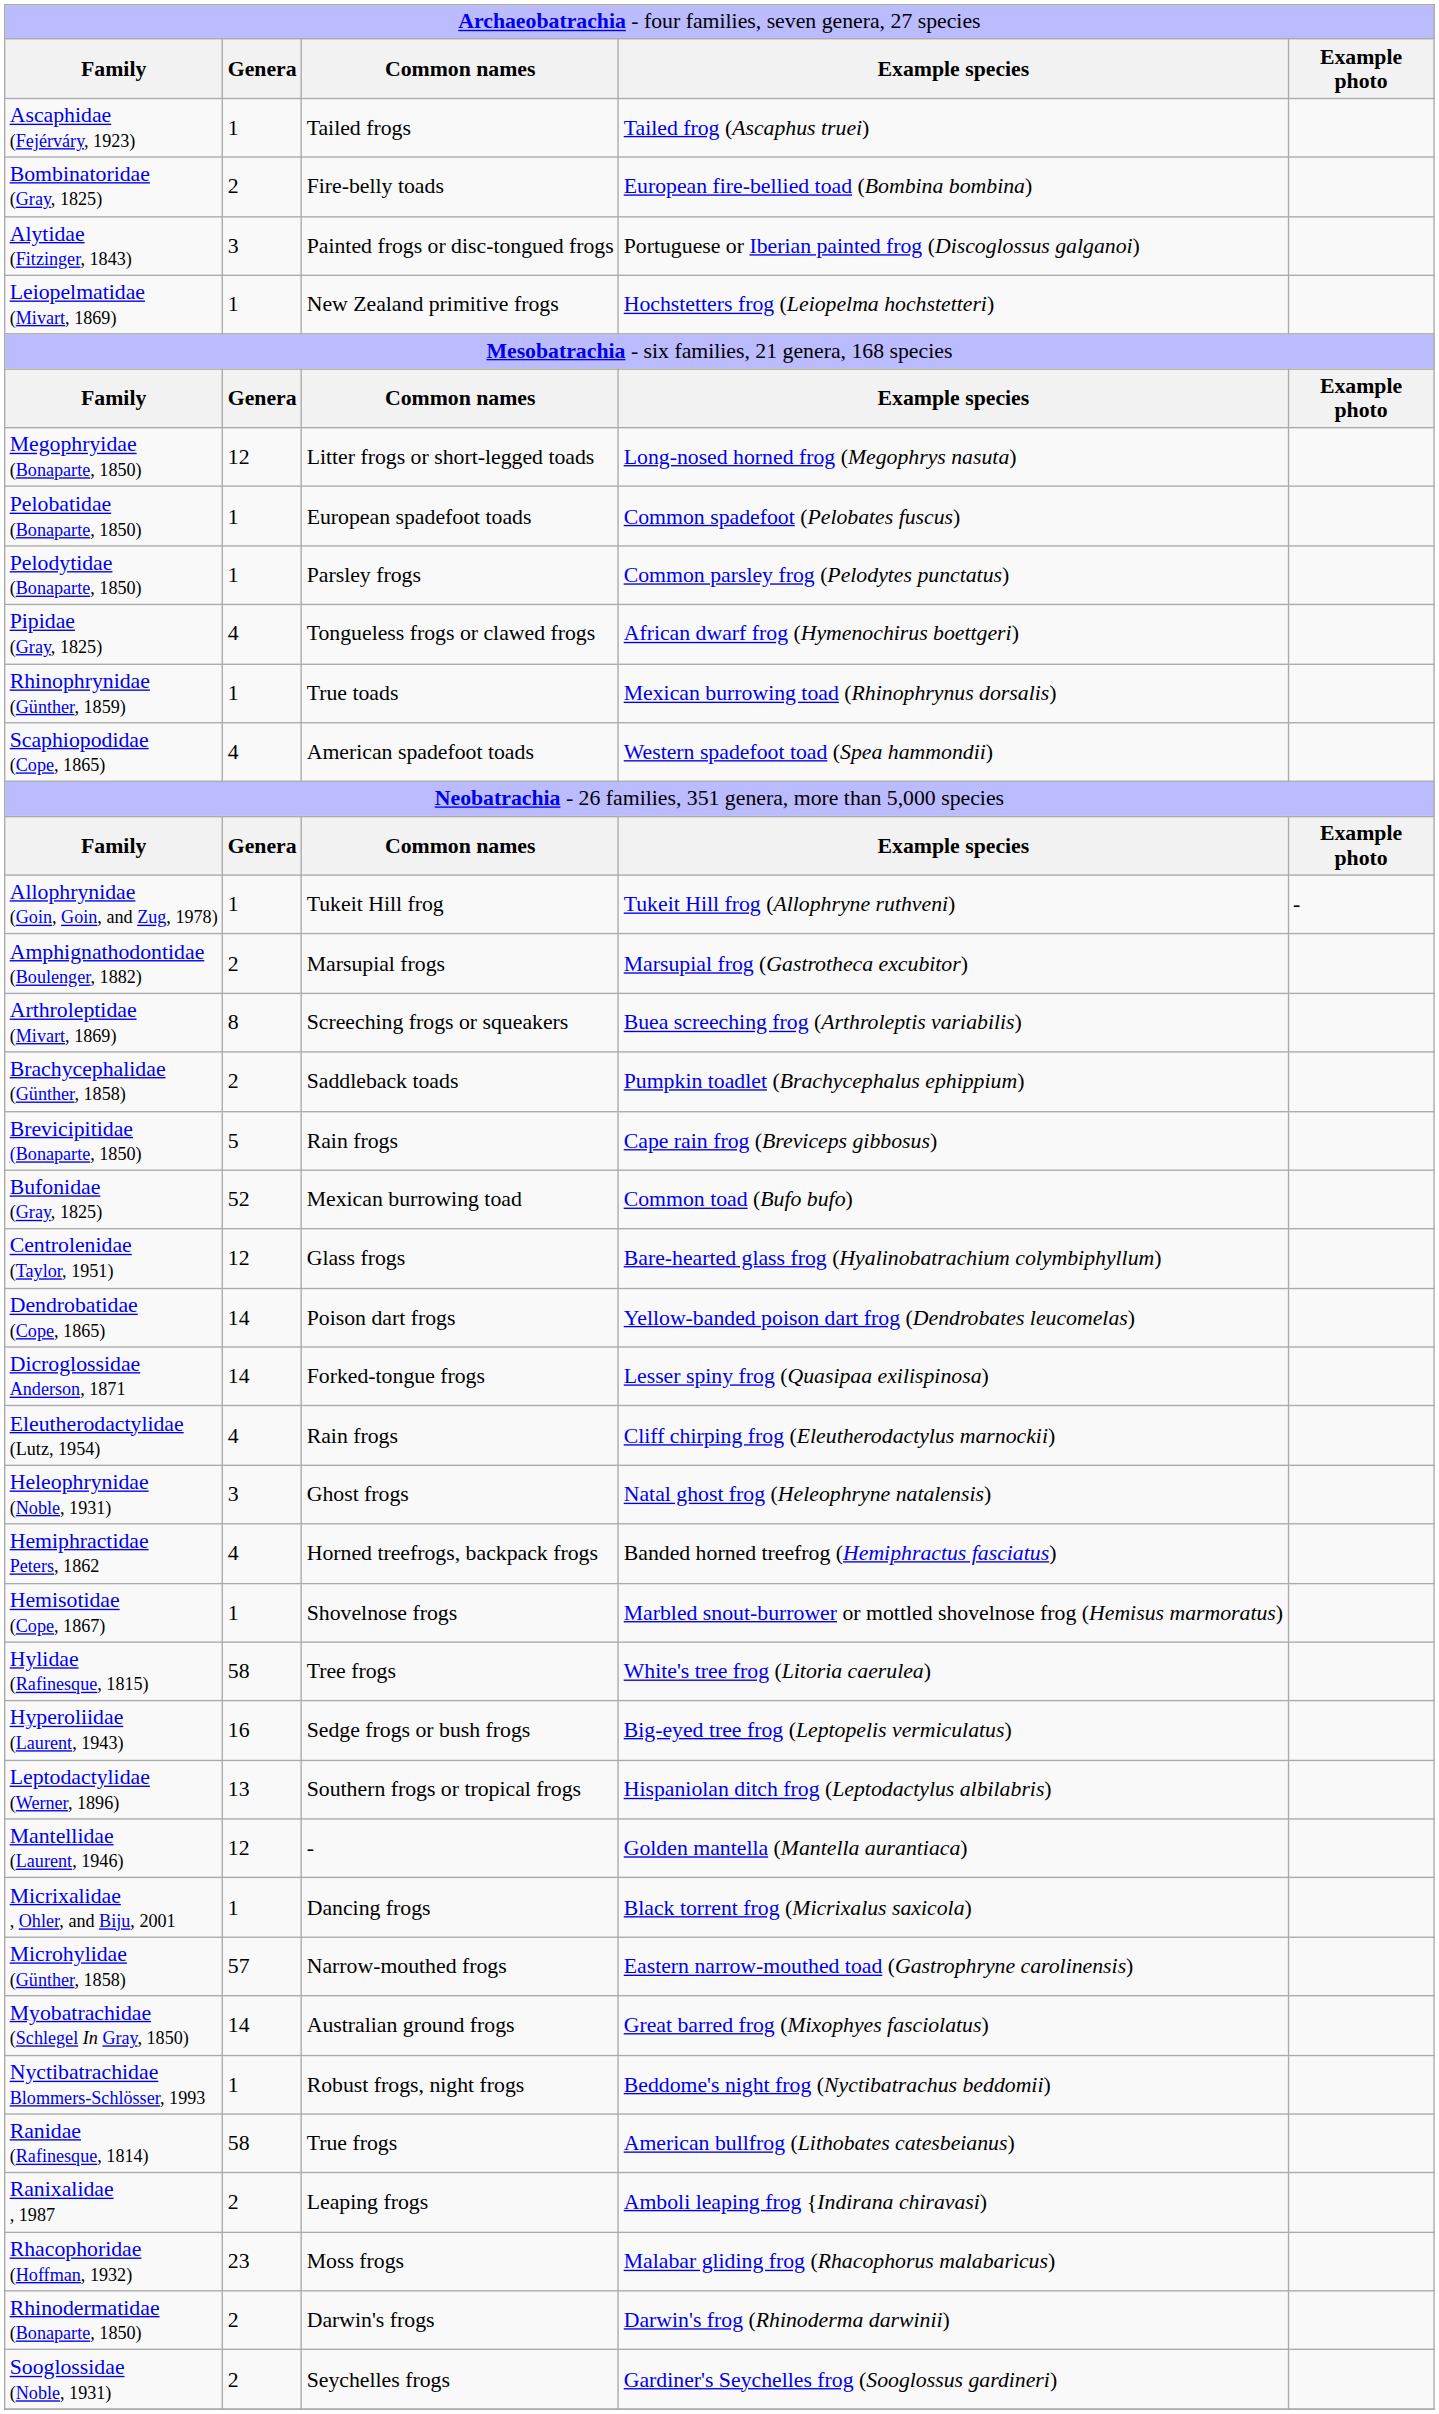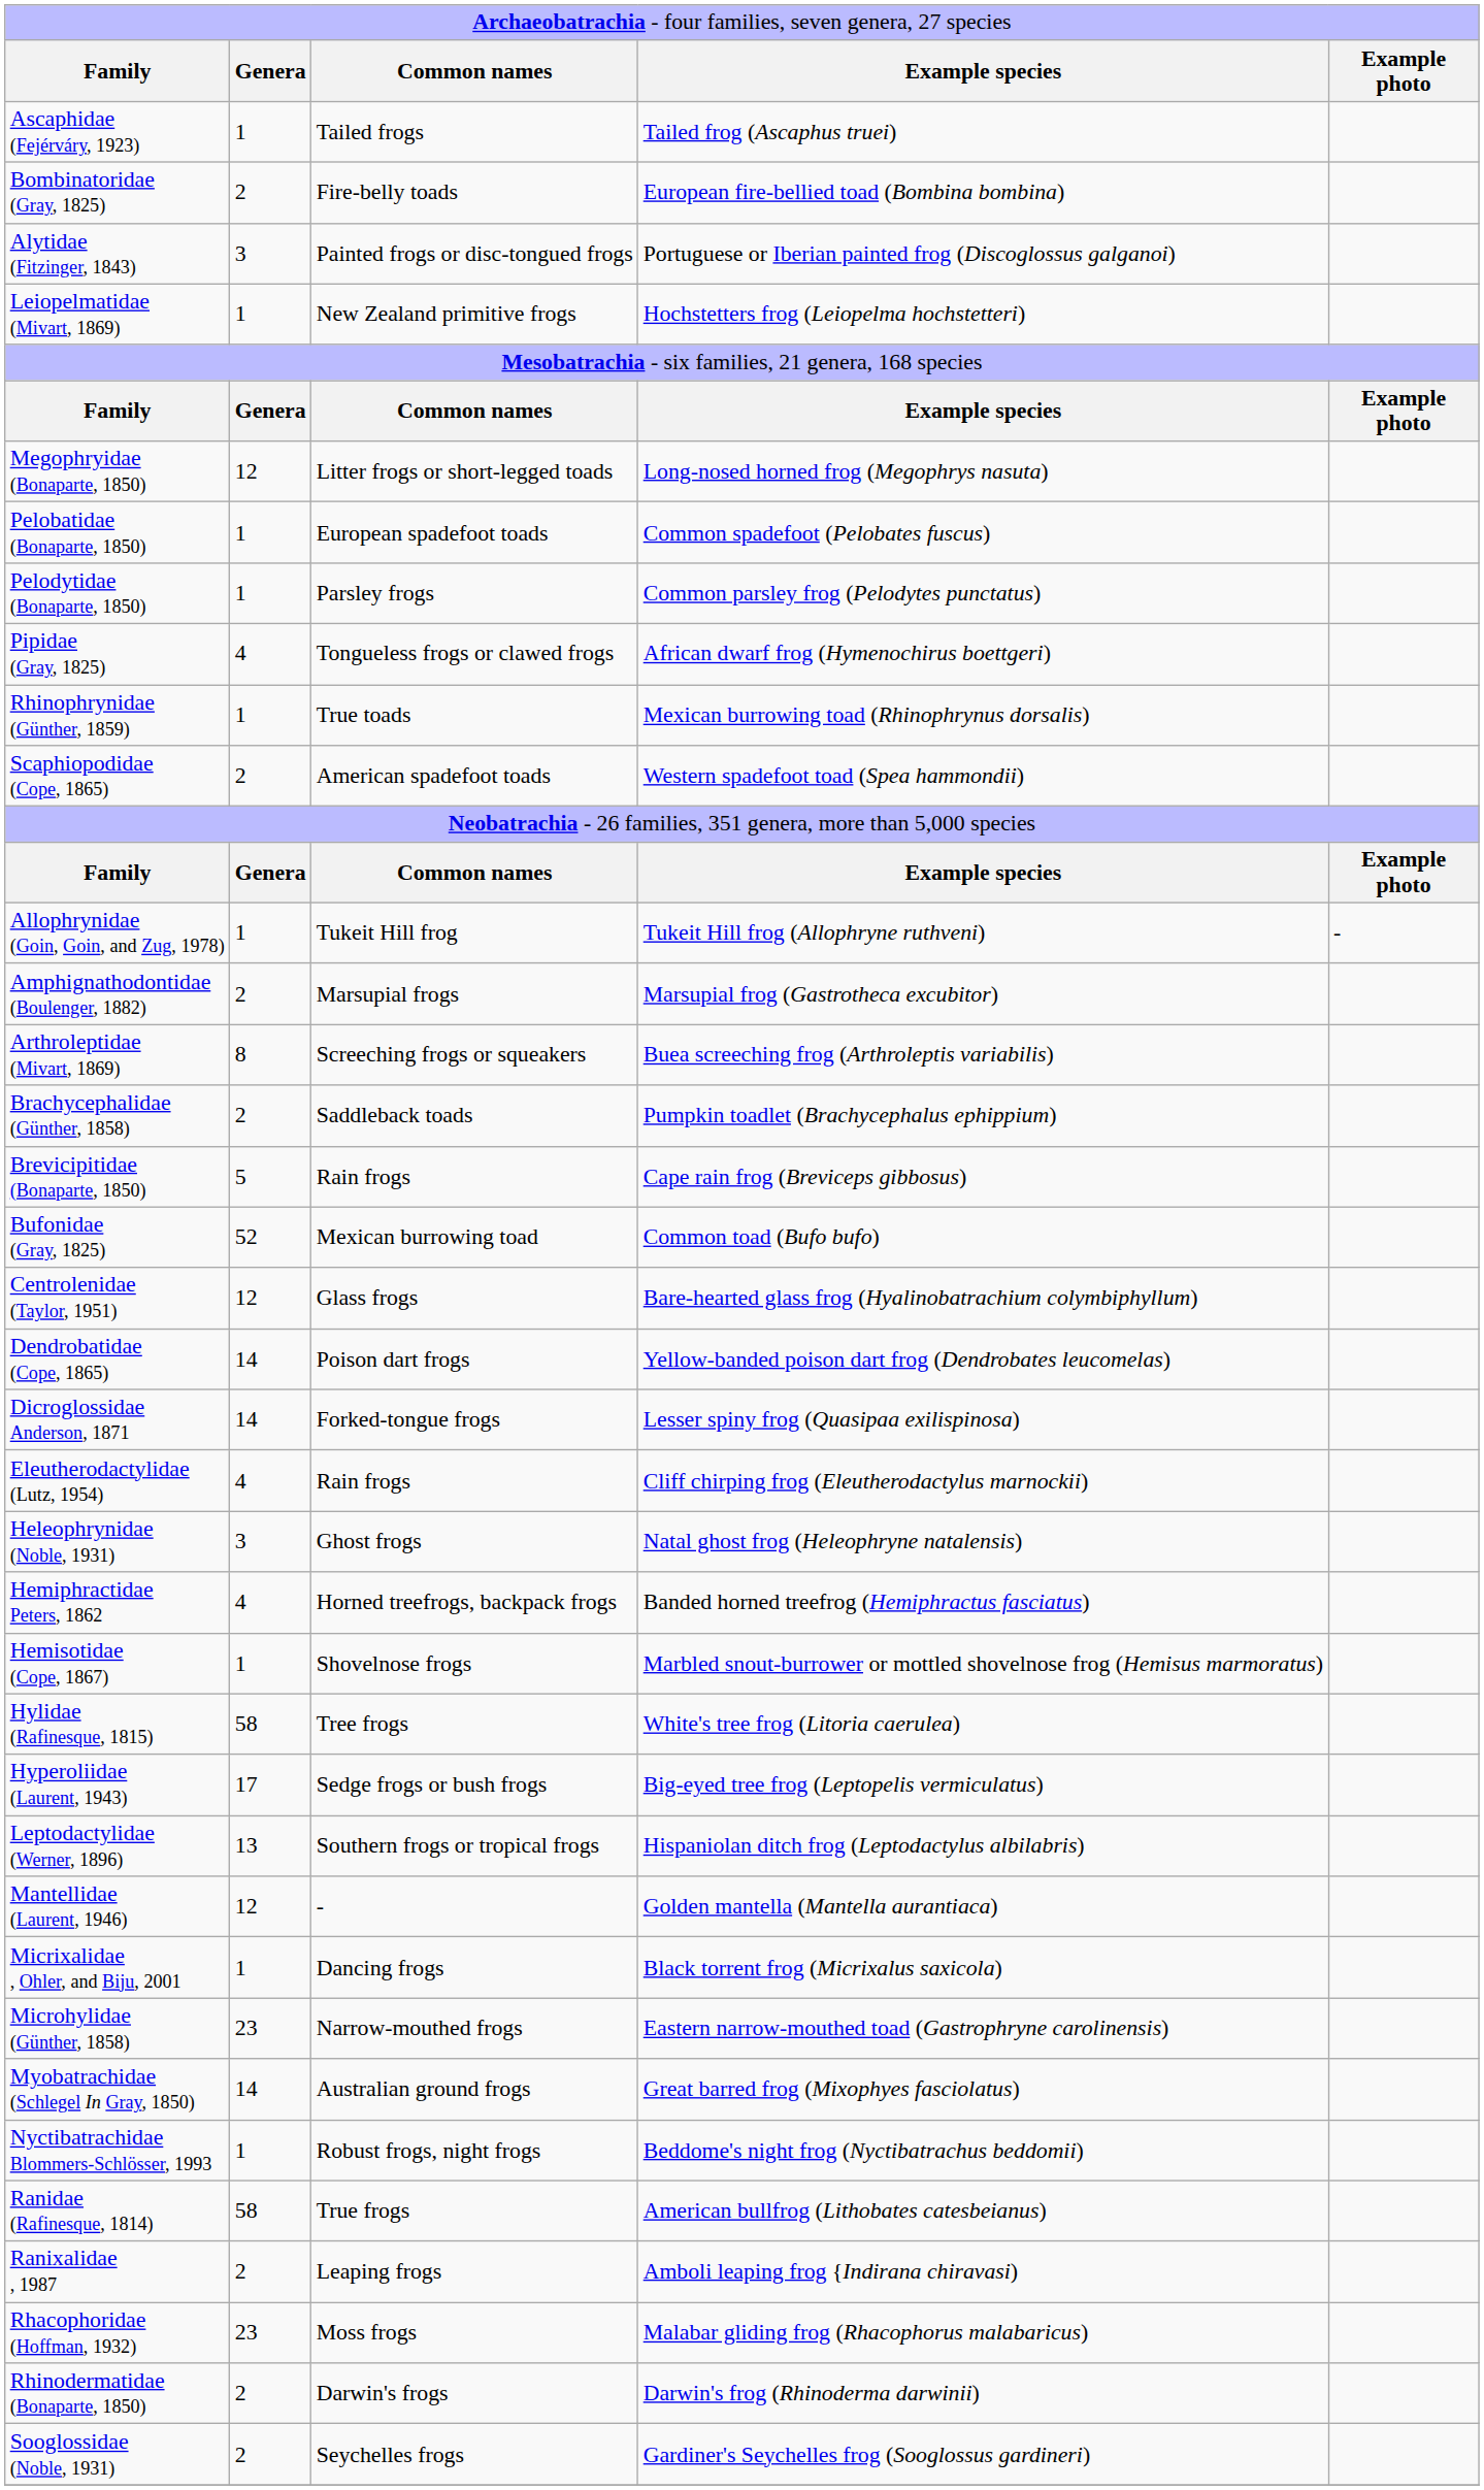 <table class="wikitable">
 <tr>
 <td colspan="100%" align="center" bgcolor="#BBBBFF"><strong><a href='#'>Archaeobatrachia</a></strong> - four families, seven genera, 27 species</td>
 </tr>
 <tr>
 <th>Family</th>
 <th>Genera</th>
 <th>Common names</th>
 <th>Example species</th>
 <th Width=100 px>Example photo</th>
 </tr>
 <tr>
 <td><a href='#'>Ascaphidae</a> <br><small>(<a href='#'>Fejérváry</a>, 1923)</small></td>
 <td>1</td>
 <td>Tailed frogs</td>
 <td><a href='#'>Tailed frog</a> (<em>Ascaphus truei</em>)</td>
 <td></td>
 </tr>
 <tr>
 <td><a href='#'>Bombinatoridae</a><br><small>(<a href='#'>Gray</a>, 1825)</small></td>
 <td>2</td>
 <td>Fire-belly toads</td>
 <td><a href='#'>European fire-bellied toad</a> (<em>Bombina bombina</em>)</td>
 <td></td>
 </tr>
 <tr>
 <td><a href='#'>Alytidae</a><br><small>(<a href='#'>Fitzinger</a>, 1843)</small></td>
 <td>3</td>
 <td>Painted frogs or disc-tongued frogs</td>
 <td>Portuguese or <a href='#'>Iberian painted frog</a> (<em>Discoglossus galganoi</em>)</td>
 <td></td>
 </tr>
 <tr>
 <td><a href='#'>Leiopelmatidae</a><br><small>(<a href='#'>Mivart</a>, 1869)</small></td>
 <td>1</td>
 <td>New Zealand primitive frogs</td>
 <td><a href='#'>Hochstetters frog</a> (<em>Leiopelma hochstetteri</em>)</td>
 <td></td>
 </tr>
 <tr>
 <td colspan="100%" align="center" bgcolor="#BBBBFF"><strong><a href='#'>Mesobatrachia</a></strong> - six families, 21 genera, 168 species</td>
 </tr>
 <tr>
 <th>Family</th>
 <th>Genera</th>
 <th>Common names</th>
 <th>Example species</th>
 <th>Example photo</th>
 </tr>
 <tr>
 <td><a href='#'>Megophryidae</a> <br><small>(<a href='#'>Bonaparte</a>, 1850)</small></td>
 <td>12</td>
 <td>Litter frogs or short-legged toads</td>
 <td><a href='#'>Long-nosed horned frog</a> (<em>Megophrys nasuta</em>)</td>
 <td></td>
 </tr>
 <tr>
 <td><a href='#'>Pelobatidae</a> <br><small>(<a href='#'>Bonaparte</a>, 1850)</small></td>
 <td>1</td>
 <td>European spadefoot toads</td>
 <td><a href='#'>Common spadefoot</a> (<em>Pelobates fuscus</em>)</td>
 <td></td>
 </tr>
 <tr>
 <td><a href='#'>Pelodytidae</a> <br><small>(<a href='#'>Bonaparte</a>, 1850)</small></td>
 <td>1</td>
 <td>Parsley frogs</td>
 <td><a href='#'>Common parsley frog</a> (<em>Pelodytes punctatus</em>)</td>
 <td></td>
 </tr>
 <tr>
 <td><a href='#'>Pipidae</a> <br><small>(<a href='#'>Gray</a>, 1825)</small></td>
 <td>4</td>
 <td>Tongueless frogs or clawed frogs</td>
 <td><a href='#'>African dwarf frog</a> (<em>Hymenochirus boettgeri</em>)</td>
 <td></td>
 </tr>
 <tr>
 <td><a href='#'>Rhinophrynidae</a> <br><small>(<a href='#'>Günther</a>, 1859)</small></td>
 <td>1</td>
 <td>True toads</td>
 <td><a href='#'>Mexican burrowing toad</a> (<em>Rhinophrynus dorsalis</em>)</td>
 <td></td>
 </tr>
 <tr>
 <td><a href='#'>Scaphiopodidae</a> <br><small>(<a href='#'>Cope</a>, 1865)</small></td>
-<td>4</td>
+<td>2</td>
 <td>American spadefoot toads</td>
 <td><a href='#'>Western spadefoot toad</a> (<em>Spea hammondii</em>)</td>
 <td></td>
 </tr>
 <tr>
 <td colspan="100%" align="center" bgcolor="#BBBBFF"><strong><a href='#'>Neobatrachia</a></strong> - 26 families, 351 genera, more than 5,000 species</td>
 </tr>
 <tr>
 <th>Family</th>
 <th>Genera</th>
 <th>Common names</th>
 <th>Example species</th>
 <th>Example photo</th>
 </tr>
 <tr>
 <td><a href='#'>Allophrynidae</a> <br><small>(<a href='#'>Goin</a>, <a href='#'>Goin</a>, and <a href='#'>Zug</a>, 1978)</small></td>
 <td>1</td>
 <td>Tukeit Hill frog</td>
 <td><a href='#'>Tukeit Hill frog</a> (<em>Allophryne ruthveni</em>)</td>
 <td>-</td>
 </tr>
 <tr>
 <td><a href='#'>Amphignathodontidae</a> <br><small>(<a href='#'>Boulenger</a>, 1882)</small></td>
 <td>2</td>
 <td>Marsupial frogs</td>
 <td><a href='#'>Marsupial frog</a> (<em>Gastrotheca excubitor</em>)</td>
 <td></td>
 </tr>
 <tr>
 <td><a href='#'>Arthroleptidae</a> <br><small>(<a href='#'>Mivart</a>, 1869)</small></td>
 <td>8</td>
 <td>Screeching frogs or squeakers</td>
 <td><a href='#'>Buea screeching frog</a> (<em>Arthroleptis variabilis</em>)</td>
 <td></td>
 </tr>
 <tr>
 <td><a href='#'>Brachycephalidae</a> <br><small>(<a href='#'>Günther</a>, 1858) </small></td>
 <td>2</td>
 <td>Saddleback toads</td>
 <td><a href='#'>Pumpkin toadlet</a> (<em>Brachycephalus ephippium</em>)</td>
 <td></td>
 </tr>
 <tr>
 <td><a href='#'>Brevicipitidae</a><br><small><a href='#'>(Bonaparte</a>, 1850)</small></td>
 <td>5</td>
 <td>Rain frogs</td>
 <td><a href='#'>Cape rain frog</a> (<em>Breviceps gibbosus</em>)</td>
 <td></td>
 </tr>
 <tr>
 <td><a href='#'>Bufonidae</a> <br><small>(<a href='#'>Gray</a>, 1825)</small></td>
 <td>52</td>
 <td>Mexican burrowing toad</td>
 <td><a href='#'>Common toad</a> (<em>Bufo bufo</em>)</td>
 <td></td>
 </tr>
 <tr>
 <td><a href='#'>Centrolenidae</a> <br><small>(<a href='#'>Taylor</a>, 1951)</small></td>
 <td>12</td>
 <td>Glass frogs</td>
 <td><a href='#'>Bare-hearted glass frog</a> (<em>Hyalinobatrachium colymbiphyllum</em>)</td>
 <td></td>
 </tr>
 <tr>
 <td><a href='#'>Dendrobatidae</a> <br><small>(<a href='#'>Cope</a>, 1865)</small></td>
 <td>14</td>
 <td>Poison dart frogs</td>
 <td><a href='#'>Yellow-banded poison dart frog</a> (<em>Dendrobates leucomelas</em>)</td>
 <td></td>
 </tr>
 <tr>
 <td><a href='#'>Dicroglossidae</a> <br><small><a href='#'>Anderson</a>, 1871</small></td>
 <td>14</td>
 <td>Forked-tongue frogs</td>
 <td><a href='#'>Lesser spiny frog</a> (<em>Quasipaa exilispinosa</em>)</td>
 <td></td>
 </tr>
 <tr>
 <td><a href='#'>Eleutherodactylidae</a> <br><small>(Lutz, 1954)</small></td>
 <td>4</td>
 <td>Rain frogs</td>
 <td><a href='#'>Cliff chirping frog</a> (<em>Eleutherodactylus marnockii</em>)</td>
 <td></td>
 </tr>
 <tr>
 <td><a href='#'>Heleophrynidae</a> <br><small>(<a href='#'>Noble</a>, 1931)</small></td>
 <td>3</td>
 <td>Ghost frogs</td>
 <td><a href='#'>Natal ghost frog</a> (<em>Heleophryne natalensis</em>)</td>
 <td></td>
 </tr>
 <tr>
 <td><a href='#'>Hemiphractidae</a> <br><small><a href='#'>Peters</a>, 1862</small></td>
 <td>4</td>
 <td>Horned treefrogs, backpack frogs</td>
 <td>Banded horned treefrog (<em><a href='#'>Hemiphractus fasciatus</a></em>)</td>
 <td></td>
 </tr>
 <tr>
 <td><a href='#'>Hemisotidae</a> <br><small>(<a href='#'>Cope</a>, 1867) </small></td>
 <td>1</td>
 <td>Shovelnose frogs</td>
 <td><a href='#'>Marbled snout-burrower</a> or mottled shovelnose frog (<em>Hemisus marmoratus</em>)</td>
 <td></td>
 </tr>
 <tr>
 <td><a href='#'>Hylidae</a> <br><small>(<a href='#'>Rafinesque</a>, 1815)</small></td>
 <td>58</td>
 <td>Tree frogs</td>
 <td><a href='#'>White's tree frog</a> (<em>Litoria caerulea</em>)</td>
 <td></td>
 </tr>
 <tr>
 <td><a href='#'>Hyperoliidae</a> <br><small>(<a href='#'>Laurent</a>, 1943)</small></td>
-<td>16</td>
+<td>17</td>
 <td>Sedge frogs or bush frogs</td>
 <td><a href='#'>Big-eyed tree frog</a> (<em>Leptopelis vermiculatus</em>)</td>
 <td></td>
 </tr>
 <tr>
 <td><a href='#'>Leptodactylidae</a> <br><small>(<a href='#'>Werner</a>, 1896)</small></td>
 <td>13</td>
 <td>Southern frogs or tropical frogs</td>
 <td><a href='#'>Hispaniolan ditch frog</a> (<em>Leptodactylus albilabris</em>)</td>
 <td></td>
 </tr>
 <tr>
 <td><a href='#'>Mantellidae</a> <br><small>(<a href='#'>Laurent</a>, 1946)</small></td>
 <td>12</td>
 <td>-</td>
 <td><a href='#'>Golden mantella</a> (<em>Mantella aurantiaca</em>)</td>
 <td></td>
 </tr>
 <tr>
 <td><a href='#'>Micrixalidae</a> <br><small>, <a href='#'>Ohler</a>, and <a href='#'>Biju</a>, 2001</small></td>
 <td>1</td>
 <td>Dancing frogs</td>
 <td><a href='#'>Black torrent frog</a> (<em>Micrixalus saxicola</em>)</td>
 <td></td>
 </tr>
 <tr>
 <td><a href='#'>Microhylidae</a> <br><small>(<a href='#'>Günther</a>, 1858)</small></td>
-<td>57</td>
+<td>23</td>
 <td>Narrow-mouthed frogs</td>
 <td><a href='#'>Eastern narrow-mouthed toad</a> (<em>Gastrophryne carolinensis</em>)</td>
 <td></td>
 </tr>
 <tr>
 <td><a href='#'>Myobatrachidae</a> <br><small>(<a href='#'>Schlegel</a> <em>In</em> <a href='#'>Gray</a>, 1850)</small></td>
 <td>14</td>
 <td>Australian ground frogs</td>
 <td><a href='#'>Great barred frog</a> (<em>Mixophyes fasciolatus</em>)</td>
 <td></td>
 </tr>
 <tr>
 <td><a href='#'>Nyctibatrachidae</a> <br><small><a href='#'>Blommers-Schlösser</a>, 1993</small></td>
 <td>1</td>
 <td>Robust frogs, night frogs</td>
 <td><a href='#'>Beddome's night frog</a> (<em>Nyctibatrachus beddomii</em>)</td>
 <td></td>
 </tr>
 <tr>
 <td><a href='#'>Ranidae</a> <br><small>(<a href='#'>Rafinesque</a>, 1814)</small></td>
 <td>58</td>
 <td>True frogs</td>
 <td><a href='#'>American bullfrog</a> (<em>Lithobates catesbeianus</em>)</td>
 <td></td>
 </tr>
 <tr>
 <td><a href='#'>Ranixalidae</a> <br><small>, 1987</small></td>
 <td>2</td>
 <td>Leaping frogs</td>
 <td><a href='#'>Amboli leaping frog</a> {<em>Indirana chiravasi</em>)</td>
 <td></td>
 </tr>
 <tr>
 <td><a href='#'>Rhacophoridae</a> <br><small>(<a href='#'>Hoffman</a>, 1932)</small></td>
 <td>23</td>
 <td>Moss frogs</td>
 <td><a href='#'>Malabar gliding frog</a> (<em>Rhacophorus malabaricus</em>)</td>
 <td></td>
 </tr>
 <tr>
 <td><a href='#'>Rhinodermatidae</a> <br><small>(<a href='#'>Bonaparte</a>, 1850)</small></td>
 <td>2</td>
 <td>Darwin's frogs</td>
 <td><a href='#'>Darwin's frog</a> (<em>Rhinoderma darwinii</em>)</td>
 <td></td>
 </tr>
 <tr>
 <td><a href='#'>Sooglossidae</a> <br><small>(<a href='#'>Noble</a>, 1931)</small></td>
 <td>2</td>
 <td>Seychelles frogs</td>
 <td><a href='#'>Gardiner's Seychelles frog</a> (<em>Sooglossus gardineri</em>)</td>
 <td></td>
 </tr>
 <tr>
 </tr>
 </table>
